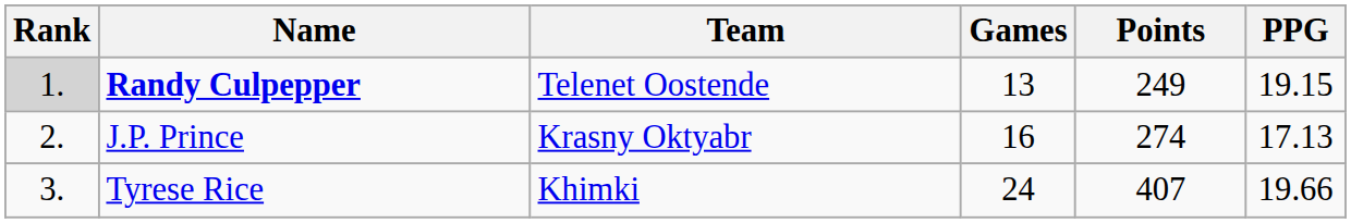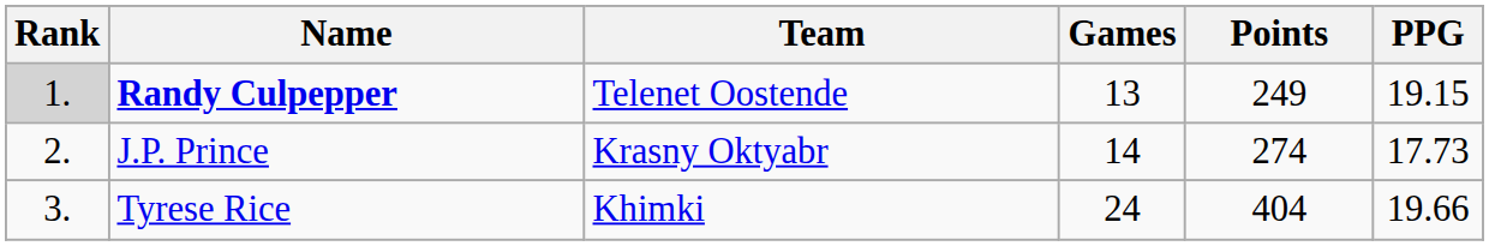 <table class="wikitable" style="text-align: center;">
 <tr>
 <th>Rank</th>
 <th width=200>Name</th>
 <th width=200>Team</th>
 <th>Games</th>
 <th width=75>Points</th>
 <th width=40>PPG</th>
 </tr>
 <tr>
 <td style="background: lightgrey;">1.</td>
 <td align="left"> <strong><a href='#'>Randy Culpepper</a></strong></td>
 <td align="left"> <a href='#'>Telenet Oostende</a></td>
 <td>13</td>
 <td>249</td>
 <td>19.15</td>
 </tr>
 <tr>
 <td>2.</td>
 <td align="left"> <a href='#'>J.P. Prince</a></td>
 <td align="left"> <a href='#'>Krasny Oktyabr</a></td>
-<td>16</td>
+<td>14</td>
 <td>274</td>
-<td>17.13</td>
+<td>17.73</td>
 </tr>
 <tr>
 <td>3.</td>
 <td align="left"> <a href='#'>Tyrese Rice</a></td>
 <td align="left"> <a href='#'>Khimki</a></td>
 <td>24</td>
-<td>407</td>
+<td>404</td>
 <td>19.66</td>
 </tr>
 </table>
